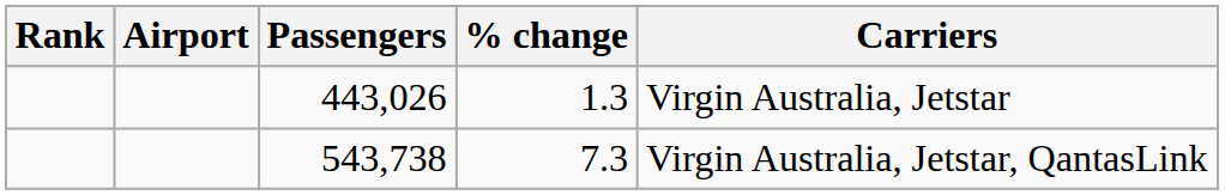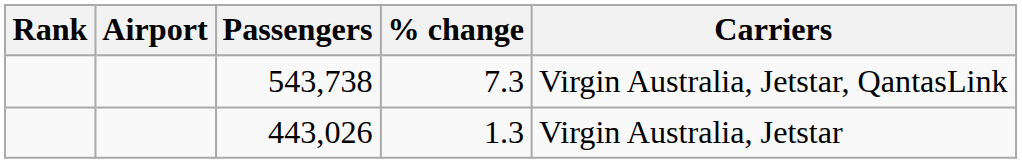 <table class="wikitable plainrowheaders">
 <tr>
 <th scope="col">Rank</th>
 <th scope="col">Airport</th>
 <th scope="col">Passengers</th>
 <th scope="col">% change</th>
 <th scope="col">Carriers</th>
 </tr>
 <tr>
 <td scope="row" align=center></td>
 <td></td>
+<td align="right">543,738</td>
+<td align=right> 7.3</td>
+<td>Virgin Australia, Jetstar, QantasLink</td>
+</tr>
+<tr>
+<td scope="row" align=center></td>
+<td></td>
 <td align="right">443,026</td>
 <td align=right> 1.3</td>
 <td>Virgin Australia, Jetstar</td>
 </tr>
-<tr>
-<td scope="row" align=center></td>
-<td></td>
-<td align="right">543,738</td>
-<td align=right> 7.3</td>
-<td>Virgin Australia, Jetstar, QantasLink</td>
-</tr>
 </table>
